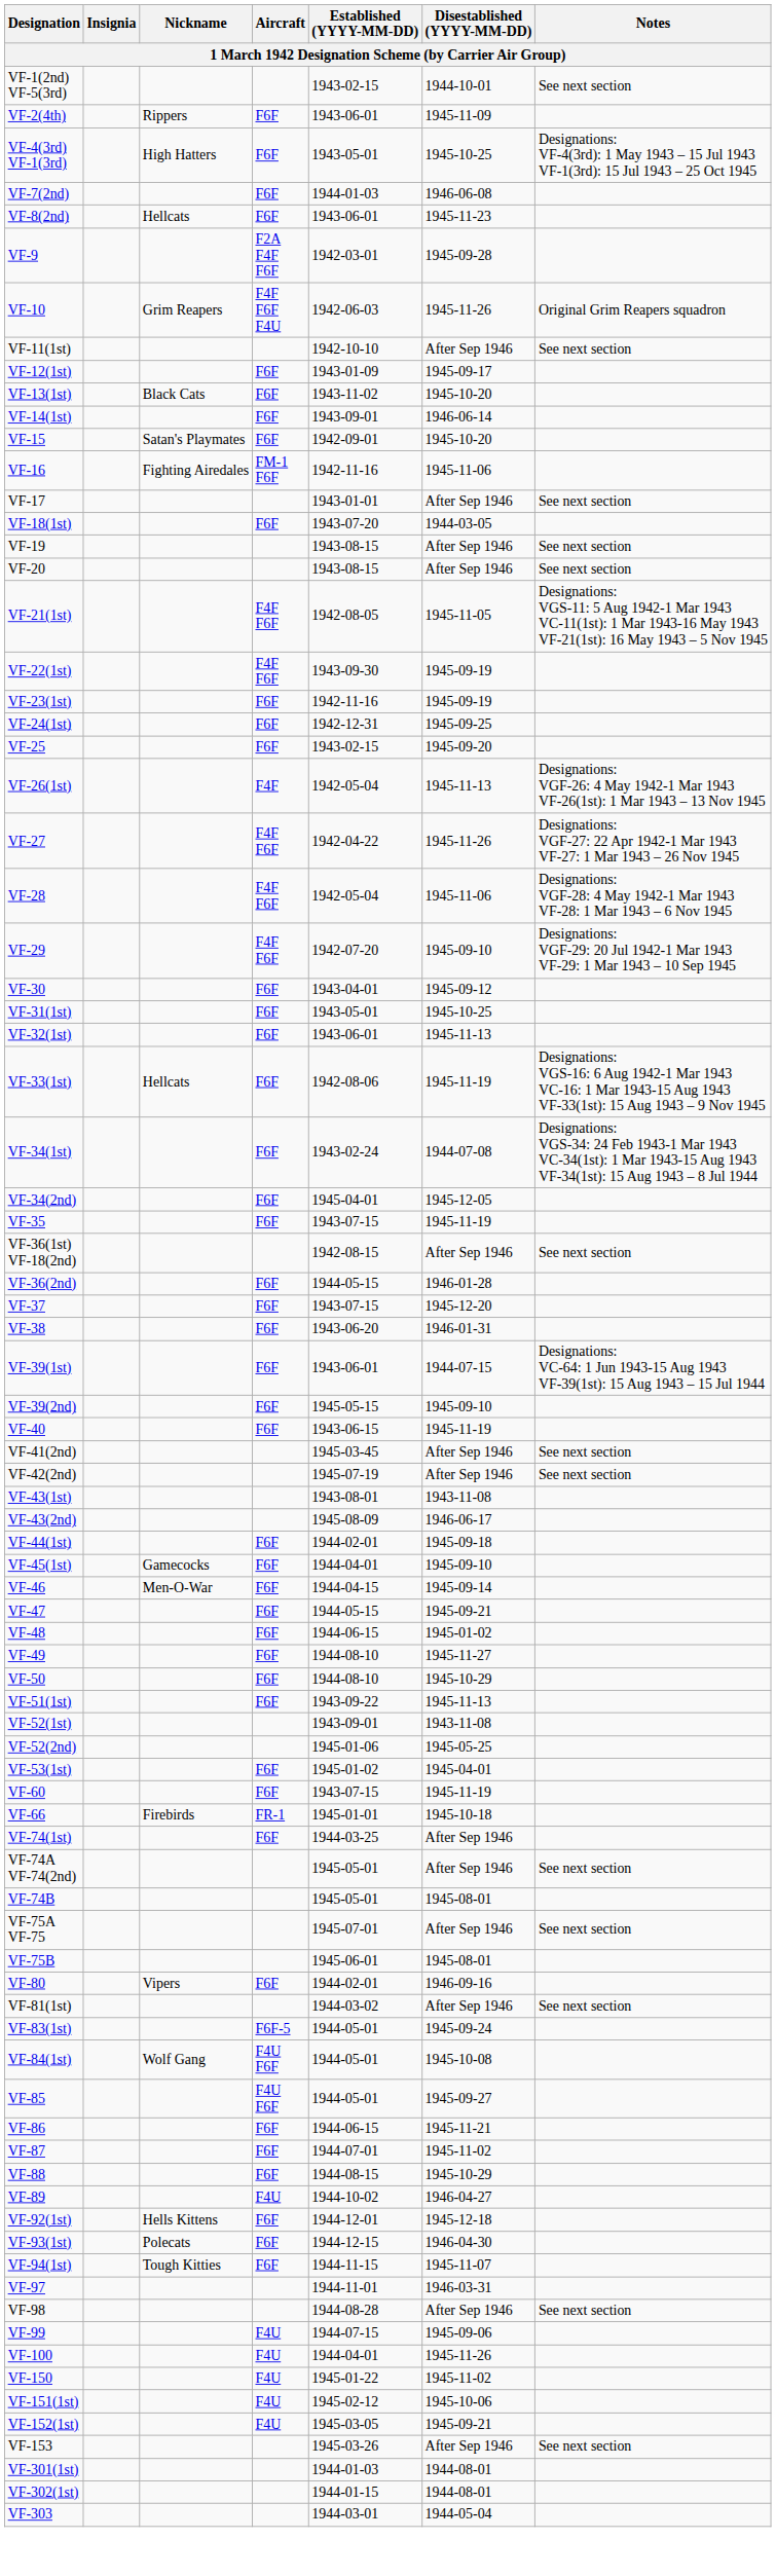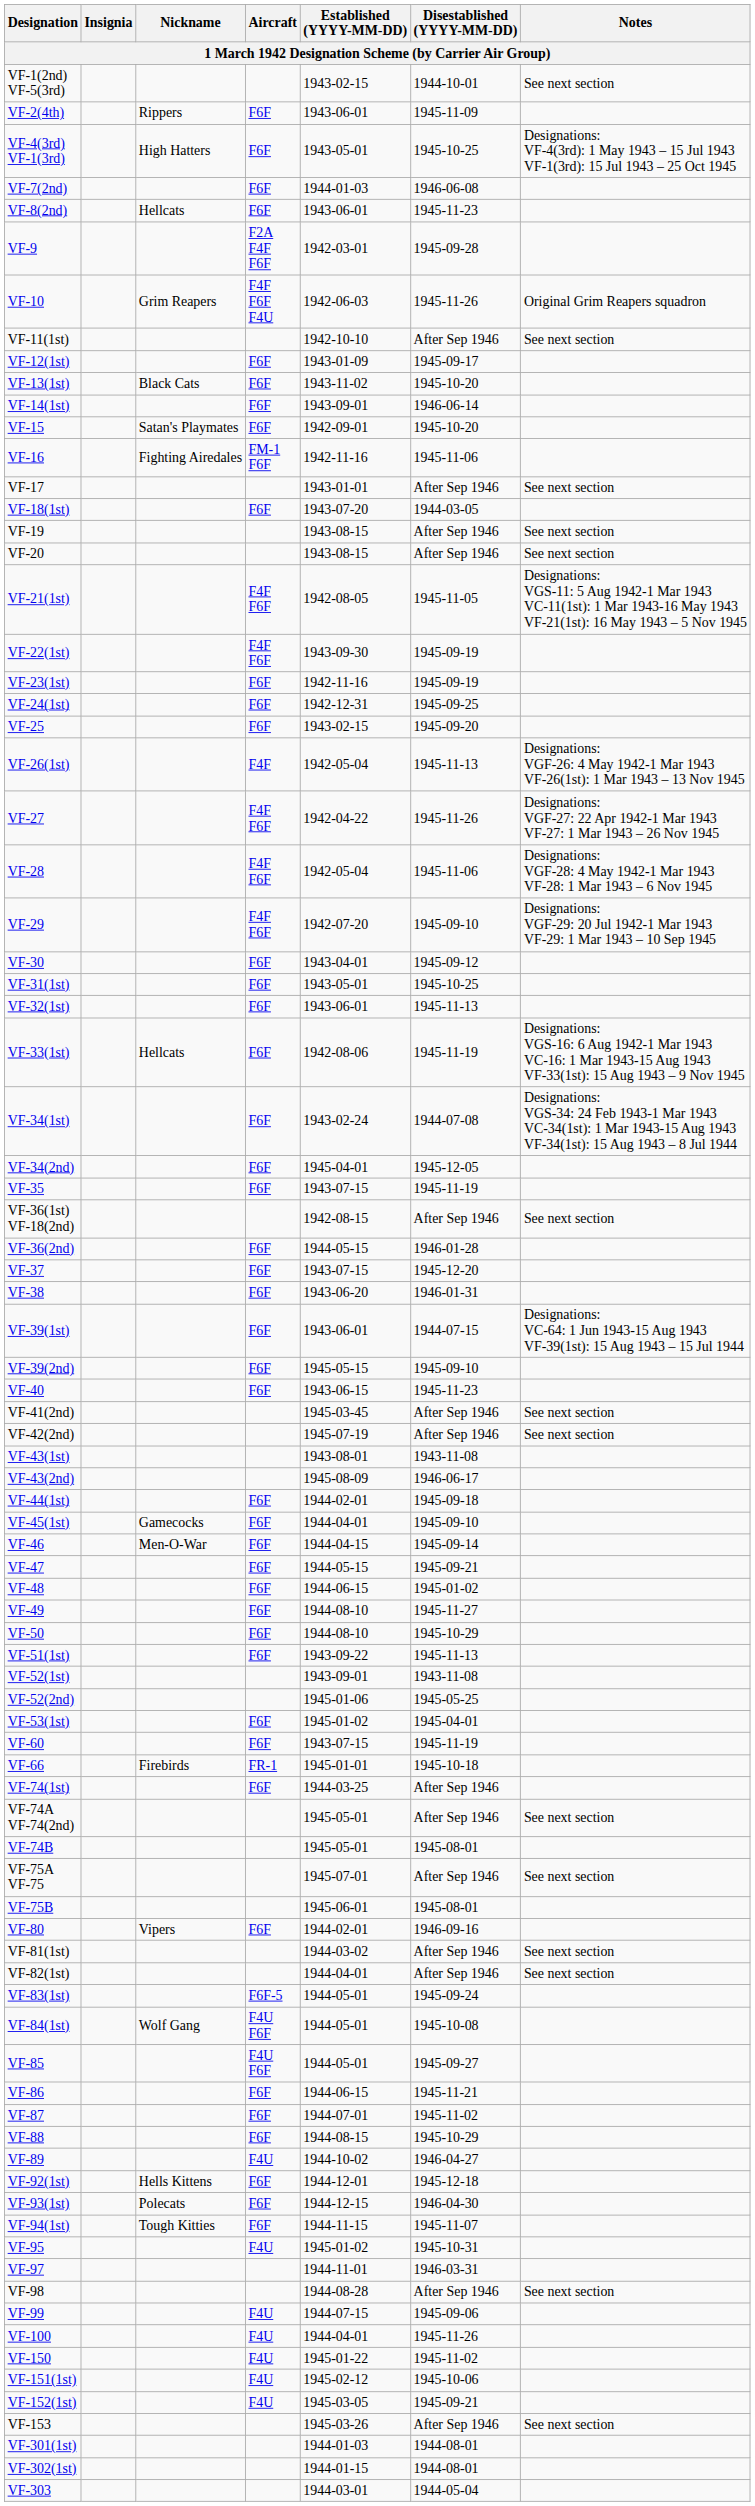 <table class="wikitable sortable">
 <tr>
 <th>Designation</th>
 <th>Insignia</th>
 <th>Nickname</th>
 <th>Aircraft</th>
 <th style="white-space: nowrap;">Established<br>(YYYY-MM-DD)</th>
 <th style="white-space: nowrap;">Disestablished<br>(YYYY-MM-DD)</th>
 <th>Notes</th>
 </tr>
 <tr>
 <th colspan=7>1 March 1942 Designation Scheme (by Carrier Air Group)</th>
 </tr>
 <tr>
 <td>VF-1(2nd)<br>VF-5(3rd)</td>
 <td></td>
 <td></td>
 <td></td>
 <td>1943-02-15</td>
 <td>1944-10-01</td>
 <td>See next section</td>
 </tr>
 <tr>
 <td><a href='#'>VF-2(4th)</a></td>
 <td></td>
 <td>Rippers</td>
 <td><a href='#'>F6F</a></td>
 <td>1943-06-01</td>
 <td>1945-11-09</td>
 <td></td>
 </tr>
 <tr>
 <td><a href='#'>VF-4(3rd)<br>VF-1(3rd)</a></td>
 <td></td>
 <td>High Hatters</td>
 <td><a href='#'>F6F</a></td>
 <td>1943-05-01</td>
 <td>1945-10-25</td>
 <td>Designations:<br>VF-4(3rd): 1 May 1943 – 15 Jul 1943<br>VF-1(3rd): 15 Jul 1943 – 25 Oct 1945</td>
 </tr>
 <tr>
 <td><a href='#'>VF-7(2nd)</a></td>
 <td></td>
 <td></td>
 <td><a href='#'>F6F</a></td>
 <td>1944-01-03</td>
 <td>1946-06-08</td>
 <td></td>
 </tr>
 <tr>
 <td><a href='#'>VF-8(2nd)</a></td>
 <td></td>
 <td>Hellcats</td>
 <td><a href='#'>F6F</a></td>
 <td>1943-06-01</td>
 <td>1945-11-23</td>
 <td></td>
 </tr>
 <tr>
 <td><a href='#'>VF-9</a></td>
 <td></td>
 <td></td>
 <td><a href='#'>F2A</a><br><a href='#'>F4F</a><br><a href='#'>F6F</a></td>
 <td>1942-03-01</td>
 <td>1945-09-28</td>
 <td></td>
 </tr>
 <tr>
 <td><a href='#'>VF-10</a></td>
 <td></td>
 <td>Grim Reapers</td>
 <td><a href='#'>F4F</a><br><a href='#'>F6F</a><br><a href='#'>F4U</a></td>
 <td>1942-06-03</td>
 <td>1945-11-26</td>
 <td>Original Grim Reapers squadron</td>
 </tr>
 <tr>
 <td>VF-11(1st)</td>
 <td></td>
 <td></td>
 <td></td>
 <td>1942-10-10</td>
 <td>After Sep 1946</td>
 <td>See next section</td>
 </tr>
 <tr>
 <td><a href='#'>VF-12(1st)</a></td>
 <td></td>
 <td></td>
 <td><a href='#'>F6F</a></td>
 <td>1943-01-09</td>
 <td>1945-09-17</td>
 <td></td>
 </tr>
 <tr>
 <td><a href='#'>VF-13(1st)</a></td>
 <td></td>
 <td>Black Cats</td>
 <td><a href='#'>F6F</a></td>
 <td>1943-11-02</td>
 <td>1945-10-20</td>
 <td></td>
 </tr>
 <tr>
 <td><a href='#'>VF-14(1st)</a></td>
 <td></td>
 <td></td>
 <td><a href='#'>F6F</a></td>
 <td>1943-09-01</td>
 <td>1946-06-14</td>
 <td></td>
 </tr>
 <tr>
 <td><a href='#'>VF-15</a></td>
 <td></td>
 <td>Satan's Playmates</td>
 <td><a href='#'>F6F</a></td>
 <td>1942-09-01</td>
 <td>1945-10-20</td>
 <td></td>
 </tr>
 <tr>
 <td><a href='#'>VF-16</a></td>
 <td></td>
 <td>Fighting Airedales</td>
 <td><a href='#'>FM-1</a><br><a href='#'>F6F</a></td>
 <td>1942-11-16</td>
 <td>1945-11-06</td>
 <td></td>
 </tr>
 <tr>
 <td>VF-17</td>
 <td></td>
 <td></td>
 <td></td>
 <td>1943-01-01</td>
 <td>After Sep 1946</td>
 <td>See next section</td>
 </tr>
 <tr>
 <td><a href='#'>VF-18(1st)</a></td>
 <td></td>
 <td></td>
 <td><a href='#'>F6F</a></td>
 <td>1943-07-20</td>
 <td>1944-03-05</td>
 <td></td>
 </tr>
 <tr>
 <td>VF-19</td>
 <td></td>
 <td></td>
 <td></td>
 <td>1943-08-15</td>
 <td>After Sep 1946</td>
 <td>See next section</td>
 </tr>
 <tr>
 <td>VF-20</td>
 <td></td>
 <td></td>
 <td></td>
 <td>1943-08-15</td>
 <td>After Sep 1946</td>
 <td>See next section</td>
 </tr>
 <tr>
 <td><a href='#'>VF-21(1st)</a></td>
 <td></td>
 <td></td>
 <td><a href='#'>F4F</a><br><a href='#'>F6F</a></td>
 <td>1942-08-05</td>
 <td>1945-11-05</td>
 <td style="white-space: nowrap;">Designations:<br>VGS-11: 5 Aug 1942-1 Mar 1943<br>VC-11(1st): 1 Mar 1943-16 May 1943<br>VF-21(1st): 16 May 1943 – 5 Nov 1945</td>
 </tr>
 <tr>
 <td><a href='#'>VF-22(1st)</a></td>
 <td></td>
 <td></td>
 <td><a href='#'>F4F</a><br><a href='#'>F6F</a></td>
 <td>1943-09-30</td>
 <td>1945-09-19</td>
 <td></td>
 </tr>
 <tr>
 <td><a href='#'>VF-23(1st)</a></td>
 <td></td>
 <td></td>
 <td><a href='#'>F6F</a></td>
 <td>1942-11-16</td>
 <td>1945-09-19</td>
 <td></td>
 </tr>
 <tr>
 <td><a href='#'>VF-24(1st)</a></td>
 <td></td>
 <td></td>
 <td><a href='#'>F6F</a></td>
 <td>1942-12-31</td>
 <td>1945-09-25</td>
 <td></td>
 </tr>
 <tr>
 <td><a href='#'>VF-25</a></td>
 <td></td>
 <td></td>
 <td><a href='#'>F6F</a></td>
 <td>1943-02-15</td>
 <td>1945-09-20</td>
 <td></td>
 </tr>
 <tr>
 <td><a href='#'>VF-26(1st)</a></td>
 <td></td>
 <td></td>
 <td><a href='#'>F4F</a></td>
 <td>1942-05-04</td>
 <td>1945-11-13</td>
 <td>Designations:<br>VGF-26: 4 May 1942-1 Mar 1943<br>VF-26(1st): 1 Mar 1943 – 13 Nov 1945</td>
 </tr>
 <tr>
 <td><a href='#'>VF-27</a></td>
 <td></td>
 <td></td>
 <td><a href='#'>F4F</a><br><a href='#'>F6F</a></td>
 <td>1942-04-22</td>
 <td>1945-11-26</td>
 <td>Designations:<br>VGF-27: 22 Apr 1942-1 Mar 1943<br>VF-27: 1 Mar 1943 – 26 Nov 1945</td>
 </tr>
 <tr>
 <td><a href='#'>VF-28</a></td>
 <td></td>
 <td></td>
 <td><a href='#'>F4F</a><br><a href='#'>F6F</a></td>
 <td>1942-05-04</td>
 <td>1945-11-06</td>
 <td>Designations:<br>VGF-28: 4 May 1942-1 Mar 1943<br>VF-28: 1 Mar 1943 – 6 Nov 1945</td>
 </tr>
 <tr>
 <td><a href='#'>VF-29</a></td>
 <td></td>
 <td></td>
 <td><a href='#'>F4F</a><br><a href='#'>F6F</a></td>
 <td>1942-07-20</td>
 <td>1945-09-10</td>
 <td>Designations:<br>VGF-29: 20 Jul 1942-1 Mar 1943<br>VF-29: 1 Mar 1943 – 10 Sep 1945</td>
 </tr>
 <tr>
 <td><a href='#'>VF-30</a></td>
 <td></td>
 <td></td>
 <td><a href='#'>F6F</a></td>
 <td>1943-04-01</td>
 <td>1945-09-12</td>
 <td></td>
 </tr>
 <tr>
 <td><a href='#'>VF-31(1st)</a></td>
 <td></td>
 <td></td>
 <td><a href='#'>F6F</a></td>
 <td>1943-05-01</td>
 <td>1945-10-25</td>
 <td></td>
 </tr>
 <tr>
 <td><a href='#'>VF-32(1st)</a></td>
 <td></td>
 <td></td>
 <td><a href='#'>F6F</a></td>
 <td>1943-06-01</td>
 <td>1945-11-13</td>
 <td></td>
 </tr>
 <tr>
 <td><a href='#'>VF-33(1st)</a></td>
 <td></td>
 <td>Hellcats</td>
 <td><a href='#'>F6F</a></td>
 <td>1942-08-06</td>
 <td>1945-11-19</td>
 <td>Designations:<br>VGS-16: 6 Aug 1942-1 Mar 1943<br>VC-16: 1 Mar 1943-15 Aug 1943<br>VF-33(1st): 15 Aug 1943 – 9 Nov 1945</td>
 </tr>
 <tr>
 <td><a href='#'>VF-34(1st)</a></td>
 <td></td>
 <td></td>
 <td><a href='#'>F6F</a></td>
 <td>1943-02-24</td>
 <td>1944-07-08</td>
 <td>Designations:<br>VGS-34: 24 Feb 1943-1 Mar 1943<br>VC-34(1st): 1 Mar 1943-15 Aug 1943<br>VF-34(1st): 15 Aug 1943 – 8 Jul 1944</td>
 </tr>
 <tr>
 <td><a href='#'>VF-34(2nd)</a></td>
 <td></td>
 <td></td>
 <td><a href='#'>F6F</a></td>
 <td>1945-04-01</td>
 <td>1945-12-05</td>
 <td></td>
 </tr>
 <tr>
 <td><a href='#'>VF-35</a></td>
 <td></td>
 <td></td>
 <td><a href='#'>F6F</a></td>
 <td>1943-07-15</td>
 <td>1945-11-19</td>
 <td></td>
 </tr>
 <tr>
 <td>VF-36(1st)<br>VF-18(2nd)</td>
 <td></td>
 <td></td>
 <td></td>
 <td>1942-08-15</td>
 <td>After Sep 1946</td>
 <td>See next section</td>
 </tr>
 <tr>
 <td><a href='#'>VF-36(2nd)</a></td>
 <td></td>
 <td></td>
 <td><a href='#'>F6F</a></td>
 <td>1944-05-15</td>
 <td>1946-01-28</td>
 <td></td>
 </tr>
 <tr>
 <td><a href='#'>VF-37</a></td>
 <td></td>
 <td></td>
 <td><a href='#'>F6F</a></td>
 <td>1943-07-15</td>
 <td>1945-12-20</td>
 <td></td>
 </tr>
 <tr>
 <td><a href='#'>VF-38</a></td>
 <td></td>
 <td></td>
 <td><a href='#'>F6F</a></td>
 <td>1943-06-20</td>
 <td>1946-01-31</td>
 <td></td>
 </tr>
 <tr>
 <td><a href='#'>VF-39(1st)</a></td>
 <td></td>
 <td></td>
 <td><a href='#'>F6F</a></td>
 <td>1943-06-01</td>
 <td>1944-07-15</td>
 <td>Designations:<br>VC-64: 1 Jun 1943-15 Aug 1943<br>VF-39(1st): 15 Aug 1943 – 15 Jul 1944</td>
 </tr>
 <tr>
 <td><a href='#'>VF-39(2nd)</a></td>
 <td></td>
 <td></td>
 <td><a href='#'>F6F</a></td>
 <td>1945-05-15</td>
 <td>1945-09-10</td>
 <td></td>
 </tr>
 <tr>
 <td><a href='#'>VF-40</a></td>
 <td></td>
 <td></td>
 <td><a href='#'>F6F</a></td>
 <td>1943-06-15</td>
-<td>1945-11-19</td>
+<td>1945-11-23</td>
 <td></td>
 </tr>
 <tr>
 <td>VF-41(2nd)</td>
 <td></td>
 <td></td>
 <td></td>
 <td>1945-03-45</td>
 <td>After Sep 1946</td>
 <td>See next section</td>
 </tr>
 <tr>
 <td>VF-42(2nd)</td>
 <td></td>
 <td></td>
 <td></td>
 <td>1945-07-19</td>
 <td>After Sep 1946</td>
 <td>See next section</td>
 </tr>
 <tr>
 <td><a href='#'>VF-43(1st)</a></td>
 <td></td>
 <td></td>
 <td></td>
 <td>1943-08-01</td>
 <td>1943-11-08</td>
 <td></td>
 </tr>
 <tr>
 <td><a href='#'>VF-43(2nd)</a></td>
 <td></td>
 <td></td>
 <td></td>
 <td>1945-08-09</td>
 <td>1946-06-17</td>
 <td></td>
 </tr>
 <tr>
 <td><a href='#'>VF-44(1st)</a></td>
 <td></td>
 <td></td>
 <td><a href='#'>F6F</a></td>
 <td>1944-02-01</td>
 <td>1945-09-18</td>
 <td></td>
 </tr>
 <tr>
 <td><a href='#'>VF-45(1st)</a></td>
 <td></td>
 <td>Gamecocks</td>
 <td><a href='#'>F6F</a></td>
 <td>1944-04-01</td>
 <td>1945-09-10</td>
 <td></td>
 </tr>
 <tr>
 <td><a href='#'>VF-46</a></td>
 <td></td>
 <td>Men-O-War</td>
 <td><a href='#'>F6F</a></td>
 <td>1944-04-15</td>
 <td>1945-09-14</td>
 <td></td>
 </tr>
 <tr>
 <td><a href='#'>VF-47</a></td>
 <td></td>
 <td></td>
 <td><a href='#'>F6F</a></td>
 <td>1944-05-15</td>
 <td>1945-09-21</td>
 <td></td>
 </tr>
 <tr>
 <td><a href='#'>VF-48</a></td>
 <td></td>
 <td></td>
 <td><a href='#'>F6F</a></td>
 <td>1944-06-15</td>
 <td>1945-01-02</td>
 <td></td>
 </tr>
 <tr>
 <td><a href='#'>VF-49</a></td>
 <td></td>
 <td></td>
 <td><a href='#'>F6F</a></td>
 <td>1944-08-10</td>
 <td>1945-11-27</td>
 <td></td>
 </tr>
 <tr>
 <td><a href='#'>VF-50</a></td>
 <td></td>
 <td></td>
 <td><a href='#'>F6F</a></td>
 <td>1944-08-10</td>
 <td>1945-10-29</td>
 <td></td>
 </tr>
 <tr>
 <td><a href='#'>VF-51(1st)</a></td>
 <td></td>
 <td></td>
 <td><a href='#'>F6F</a></td>
 <td>1943-09-22</td>
 <td>1945-11-13</td>
 <td></td>
 </tr>
 <tr>
 <td><a href='#'>VF-52(1st)</a></td>
 <td></td>
 <td></td>
 <td></td>
 <td>1943-09-01</td>
 <td>1943-11-08</td>
 <td></td>
 </tr>
 <tr>
 <td><a href='#'>VF-52(2nd)</a></td>
 <td></td>
 <td></td>
 <td></td>
 <td>1945-01-06</td>
 <td>1945-05-25</td>
 <td></td>
 </tr>
 <tr>
 <td><a href='#'>VF-53(1st)</a></td>
 <td></td>
 <td></td>
 <td><a href='#'>F6F</a></td>
 <td>1945-01-02</td>
 <td>1945-04-01</td>
 <td></td>
 </tr>
 <tr>
 <td><a href='#'>VF-60</a></td>
 <td></td>
 <td></td>
 <td><a href='#'>F6F</a></td>
 <td>1943-07-15</td>
 <td>1945-11-19</td>
 <td></td>
 </tr>
 <tr>
 <td><a href='#'>VF-66</a></td>
 <td></td>
 <td>Firebirds</td>
 <td><a href='#'>FR-1</a></td>
 <td>1945-01-01</td>
 <td>1945-10-18</td>
 <td></td>
 </tr>
 <tr>
 <td><a href='#'>VF-74(1st)</a></td>
 <td></td>
 <td></td>
 <td><a href='#'>F6F</a></td>
 <td>1944-03-25</td>
 <td>After Sep 1946</td>
 <td></td>
 </tr>
 <tr>
 <td>VF-74A<br>VF-74(2nd)</td>
 <td></td>
 <td></td>
 <td></td>
 <td>1945-05-01</td>
 <td>After Sep 1946</td>
 <td>See next section</td>
 </tr>
 <tr>
 <td><a href='#'>VF-74B</a></td>
 <td></td>
 <td></td>
 <td></td>
 <td>1945-05-01</td>
 <td>1945-08-01</td>
 <td></td>
 </tr>
 <tr>
 <td>VF-75A<br>VF-75</td>
 <td></td>
 <td></td>
 <td></td>
 <td>1945-07-01</td>
 <td>After Sep 1946</td>
 <td>See next section</td>
 </tr>
 <tr>
 <td><a href='#'>VF-75B</a></td>
 <td></td>
 <td></td>
 <td></td>
 <td>1945-06-01</td>
 <td>1945-08-01</td>
 <td></td>
 </tr>
 <tr>
 <td><a href='#'>VF-80</a></td>
 <td></td>
 <td>Vipers</td>
 <td><a href='#'>F6F</a></td>
 <td>1944-02-01</td>
 <td>1946-09-16</td>
 <td></td>
 </tr>
 <tr>
 <td>VF-81(1st)</td>
 <td></td>
 <td></td>
 <td></td>
 <td>1944-03-02</td>
 <td>After Sep 1946</td>
 <td>See next section</td>
 </tr>
 <tr>
+<td>VF-82(1st)</td>
+<td></td>
+<td></td>
+<td></td>
+<td>1944-04-01</td>
+<td>After Sep 1946</td>
+<td>See next section</td>
+</tr>
+<tr>
 <td><a href='#'>VF-83(1st)</a></td>
 <td></td>
 <td></td>
 <td><a href='#'>F6F-5</a></td>
 <td>1944-05-01</td>
 <td>1945-09-24</td>
 <td></td>
 </tr>
 <tr>
 <td><a href='#'>VF-84(1st)</a></td>
 <td></td>
 <td>Wolf Gang</td>
 <td><a href='#'>F4U</a><br><a href='#'>F6F</a></td>
 <td>1944-05-01</td>
 <td>1945-10-08</td>
 <td></td>
 </tr>
 <tr>
 <td><a href='#'>VF-85</a></td>
 <td></td>
 <td></td>
 <td><a href='#'>F4U</a><br><a href='#'>F6F</a></td>
 <td>1944-05-01</td>
 <td>1945-09-27</td>
 <td></td>
 </tr>
 <tr>
 <td><a href='#'>VF-86</a></td>
 <td></td>
 <td></td>
 <td><a href='#'>F6F</a></td>
 <td>1944-06-15</td>
 <td>1945-11-21</td>
 <td></td>
 </tr>
 <tr>
 <td><a href='#'>VF-87</a></td>
 <td></td>
 <td></td>
 <td><a href='#'>F6F</a></td>
 <td>1944-07-01</td>
 <td>1945-11-02</td>
 <td></td>
 </tr>
 <tr>
 <td><a href='#'>VF-88</a></td>
 <td></td>
 <td></td>
 <td><a href='#'>F6F</a></td>
 <td>1944-08-15</td>
 <td>1945-10-29</td>
 <td></td>
 </tr>
 <tr>
 <td><a href='#'>VF-89</a></td>
 <td></td>
 <td></td>
 <td><a href='#'>F4U</a></td>
 <td>1944-10-02</td>
 <td>1946-04-27</td>
 <td></td>
 </tr>
 <tr>
 <td><a href='#'>VF-92(1st)</a></td>
 <td></td>
 <td>Hells Kittens</td>
 <td><a href='#'>F6F</a></td>
 <td>1944-12-01</td>
 <td>1945-12-18</td>
 <td></td>
 </tr>
 <tr>
 <td><a href='#'>VF-93(1st)</a></td>
 <td></td>
 <td>Polecats</td>
 <td><a href='#'>F6F</a></td>
 <td>1944-12-15</td>
 <td>1946-04-30</td>
 <td></td>
 </tr>
 <tr>
 <td><a href='#'>VF-94(1st)</a></td>
 <td></td>
 <td>Tough Kitties</td>
 <td><a href='#'>F6F</a></td>
 <td>1944-11-15</td>
 <td>1945-11-07</td>
+<td></td>
+</tr>
+<tr>
+<td><a href='#'>VF-95</a></td>
+<td></td>
+<td></td>
+<td><a href='#'>F4U</a></td>
+<td>1945-01-02</td>
+<td>1945-10-31</td>
 <td></td>
 </tr>
 <tr>
 <td><a href='#'>VF-97</a></td>
 <td></td>
 <td></td>
 <td></td>
 <td>1944-11-01</td>
 <td>1946-03-31</td>
 <td></td>
 </tr>
 <tr>
 <td>VF-98</td>
 <td></td>
 <td></td>
 <td></td>
 <td>1944-08-28</td>
 <td>After Sep 1946</td>
 <td>See next section</td>
 </tr>
 <tr>
 <td><a href='#'>VF-99</a></td>
 <td></td>
 <td></td>
 <td><a href='#'>F4U</a></td>
 <td>1944-07-15</td>
 <td>1945-09-06</td>
 <td></td>
 </tr>
 <tr>
 <td><a href='#'>VF-100</a></td>
 <td></td>
 <td></td>
 <td><a href='#'>F4U</a></td>
 <td>1944-04-01</td>
 <td>1945-11-26</td>
 <td></td>
 </tr>
 <tr>
 <td><a href='#'>VF-150</a></td>
 <td></td>
 <td></td>
 <td><a href='#'>F4U</a></td>
 <td>1945-01-22</td>
 <td>1945-11-02</td>
 <td></td>
 </tr>
 <tr>
 <td><a href='#'>VF-151(1st)</a></td>
 <td></td>
 <td></td>
 <td><a href='#'>F4U</a></td>
 <td>1945-02-12</td>
 <td>1945-10-06</td>
 <td></td>
 </tr>
 <tr>
 <td><a href='#'>VF-152(1st)</a></td>
 <td></td>
 <td></td>
 <td><a href='#'>F4U</a></td>
 <td>1945-03-05</td>
 <td>1945-09-21</td>
 <td></td>
 </tr>
 <tr>
 <td>VF-153</td>
 <td></td>
 <td></td>
 <td></td>
 <td>1945-03-26</td>
 <td>After Sep 1946</td>
 <td>See next section</td>
 </tr>
 <tr>
 <td><a href='#'>VF-301(1st)</a></td>
 <td></td>
 <td></td>
 <td></td>
 <td>1944-01-03</td>
 <td>1944-08-01</td>
 <td></td>
 </tr>
 <tr>
 <td><a href='#'>VF-302(1st)</a></td>
 <td></td>
 <td></td>
 <td></td>
 <td>1944-01-15</td>
 <td>1944-08-01</td>
 <td></td>
 </tr>
 <tr>
 <td><a href='#'>VF-303</a></td>
 <td></td>
 <td></td>
 <td></td>
 <td>1944-03-01</td>
 <td>1944-05-04</td>
 <td></td>
 </tr>
 </table>
